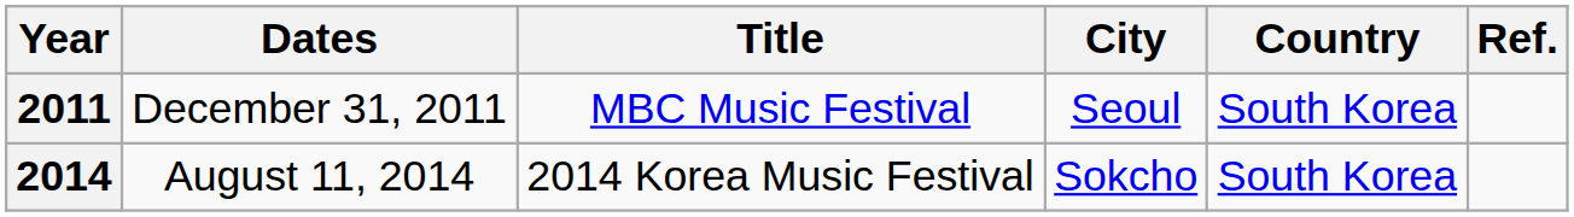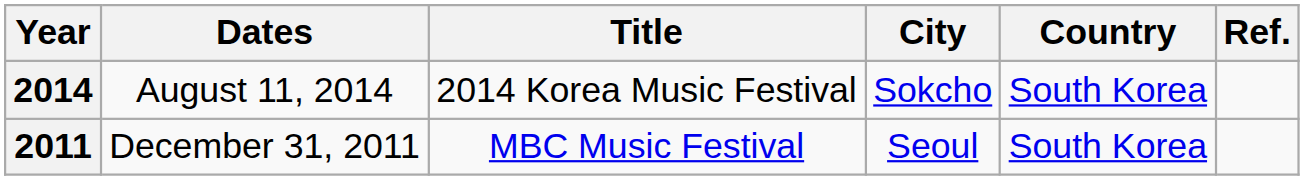 <table class="wikitable plainrowheaders" style="text-align:center;">
 <tr>
 <th>Year</th>
 <th>Dates</th>
 <th>Title</th>
 <th>City</th>
 <th>Country</th>
 <th><abbr>Ref.</abbr></th>
 </tr>
 <tr>
+<th scope="row">2014</th>
+<td>August 11, 2014</td>
+<td>2014 Korea Music Festival</td>
+<td style="text-align:center;"><a href='#'>Sokcho</a></td>
+<td><a href='#'>South Korea</a></td>
+<td></td>
+</tr>
+<tr>
 <th scope="row">2011</th>
 <td>December 31, 2011</td>
 <td><a href='#'>MBC Music Festival</a></td>
 <td style="text-align:center;"><a href='#'>Seoul</a></td>
 <td><a href='#'>South Korea</a></td>
 <td></td>
 </tr>
-<tr>
-<th scope="row">2014</th>
-<td>August 11, 2014</td>
-<td>2014 Korea Music Festival</td>
-<td style="text-align:center;"><a href='#'>Sokcho</a></td>
-<td><a href='#'>South Korea</a></td>
-<td></td>
-</tr>
 </table>
